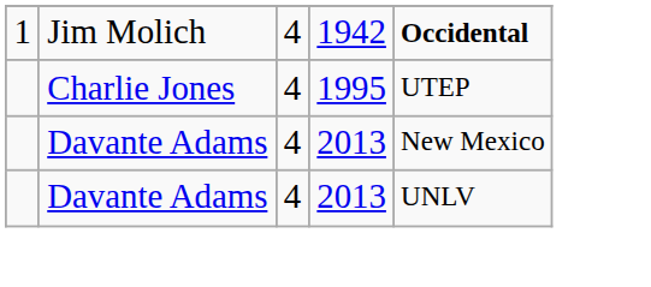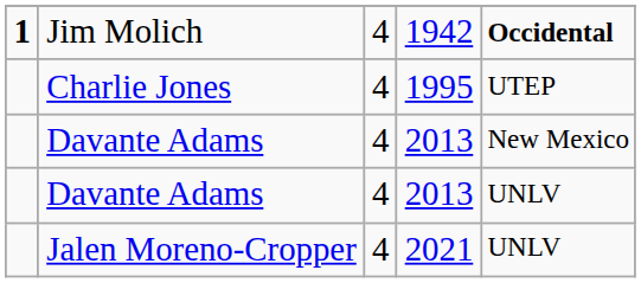 <table class="wikitable">
 <tr>
 </tr>
 <tr>
-<td>1</td>
+<td><strong>1</strong></td>
 <td>Jim Molich</td>
 <td>4</td>
 <td><a href='#'>1942</a></td>
 <td style="font-size:80%;"><strong>Occidental</strong></td>
 </tr>
 <tr>
 <td></td>
 <td><a href='#'>Charlie Jones</a></td>
 <td>4</td>
 <td><a href='#'>1995</a></td>
 <td style="font-size:80%;">UTEP</td>
 </tr>
 <tr>
 <td></td>
 <td><a href='#'>Davante Adams</a></td>
 <td>4</td>
 <td><a href='#'>2013</a></td>
 <td style="font-size:80%;">New Mexico</td>
 </tr>
 <tr>
 <td></td>
 <td><a href='#'>Davante Adams</a></td>
 <td>4</td>
 <td><a href='#'>2013</a></td>
 <td style="font-size:80%;">UNLV</td>
 </tr>
+<tr>
+<td></td>
+<td><a href='#'>Jalen Moreno-Cropper</a></td>
+<td>4</td>
+<td><a href='#'>2021</a></td>
+<td style="font-size:80%;">UNLV</td>
+</tr>
 </table>
